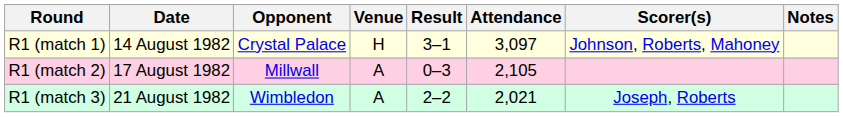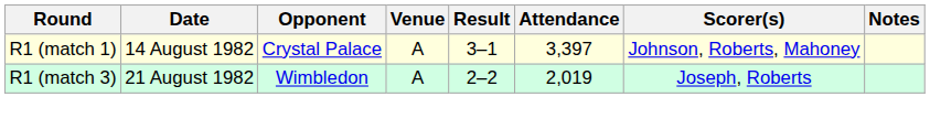 <table class="wikitable sortable" style="text-align:center;">
 <tr>
 <th>Round</th>
 <th>Date</th>
 <th>Opponent</th>
 <th>Venue</th>
 <th>Result</th>
 <th>Attendance</th>
 <th>Scorer(s)</th>
 <th>Notes</th>
 </tr>
 <tr style="background:#ffd;">
 <td>R1 (match 1)</td>
 <td>14 August 1982</td>
 <td><a href='#'>Crystal Palace</a></td>
-<td>H</td>
+<td>A</td>
 <td>3–1</td>
-<td>3,097</td>
+<td>3,397</td>
 <td><a href='#'>Johnson</a>, <a href='#'>Roberts</a>, <a href='#'>Mahoney</a></td>
-<td></td>
-</tr>
-<tr style="background:#ffd0e3;">
-<td>R1 (match 2)</td>
-<td>17 August 1982</td>
-<td><a href='#'>Millwall</a></td>
-<td>A</td>
-<td>0–3</td>
-<td>2,105</td>
-<td></td>
 <td></td>
 </tr>
 <tr style="background:#d0ffe3;">
 <td>R1 (match 3)</td>
 <td>21 August 1982</td>
 <td><a href='#'>Wimbledon</a></td>
 <td>A</td>
 <td>2–2</td>
-<td>2,021</td>
+<td>2,019</td>
 <td><a href='#'>Joseph</a>, <a href='#'>Roberts</a></td>
 <td></td>
 </tr>
 </table>
